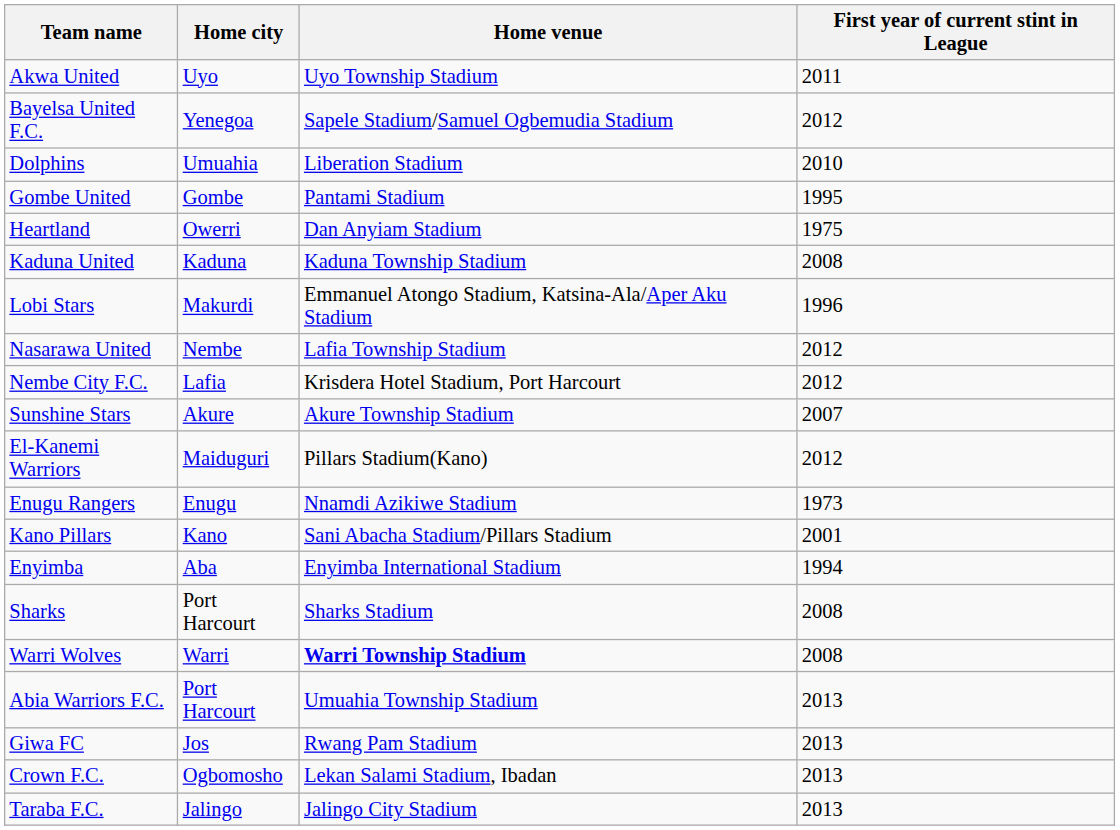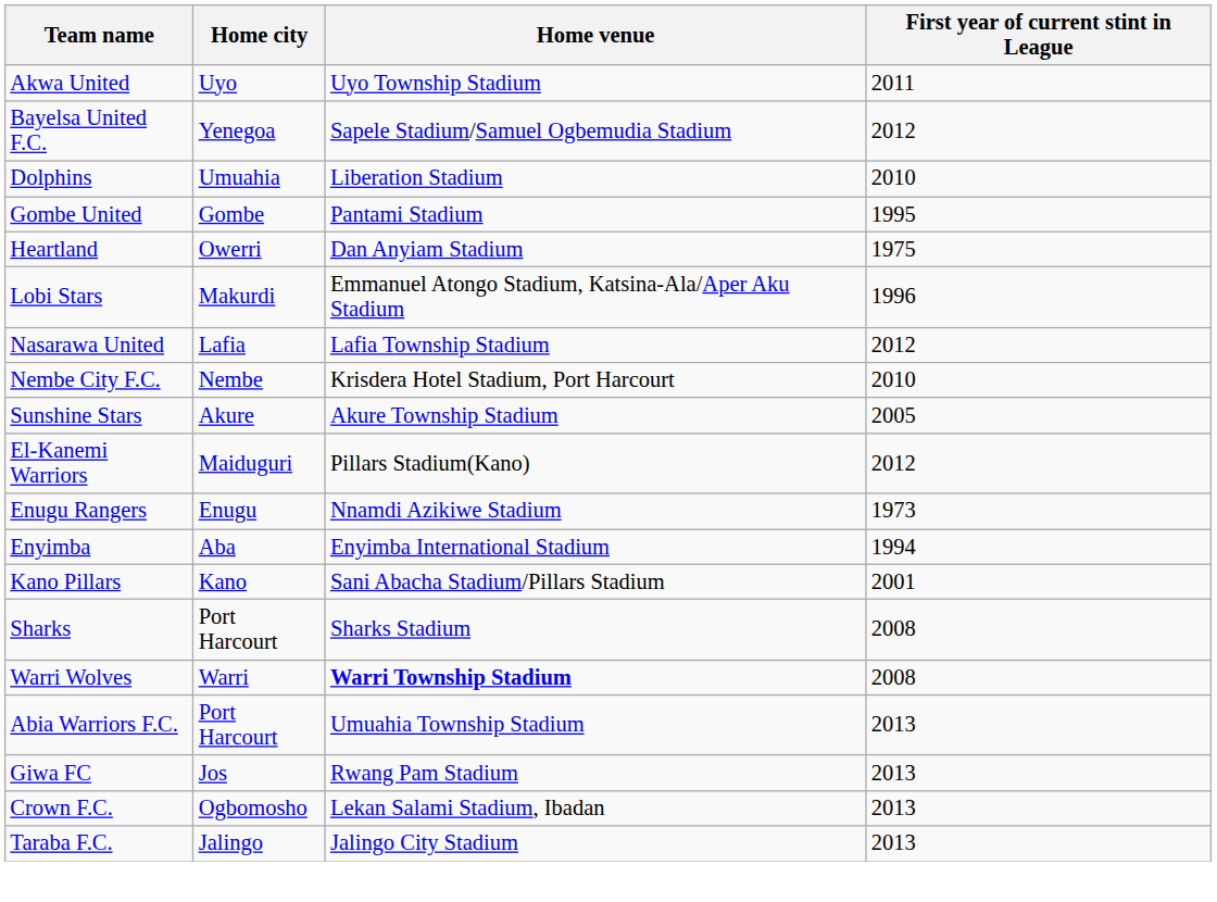 <table class="wikitable sortable">
 <tr>
 <th>Team name</th>
 <th>Home city</th>
 <th>Home venue</th>
 <th>First year of current stint in League</th>
 </tr>
 <tr>
 <td><a href='#'>Akwa United</a></td>
 <td><a href='#'>Uyo</a></td>
 <td><a href='#'>Uyo Township Stadium</a></td>
 <td>2011</td>
 </tr>
 <tr>
 <td><a href='#'>Bayelsa United F.C.</a></td>
 <td><a href='#'>Yenegoa</a></td>
 <td><a href='#'>Sapele Stadium</a>/<a href='#'>Samuel Ogbemudia Stadium</a></td>
 <td>2012</td>
 </tr>
 <tr>
 <td><a href='#'>Dolphins</a></td>
 <td><a href='#'>Umuahia</a></td>
 <td><a href='#'>Liberation Stadium</a></td>
 <td>2010</td>
 </tr>
 <tr>
 <td><a href='#'>Gombe United</a></td>
 <td><a href='#'>Gombe</a></td>
 <td><a href='#'>Pantami Stadium</a></td>
 <td>1995</td>
 </tr>
 <tr>
 <td><a href='#'>Heartland</a></td>
 <td><a href='#'>Owerri</a></td>
 <td><a href='#'>Dan Anyiam Stadium</a></td>
 <td>1975</td>
 </tr>
 <tr>
-<td><a href='#'>Kaduna United</a></td>
-<td><a href='#'>Kaduna</a></td>
-<td><a href='#'>Kaduna Township Stadium</a></td>
-<td>2008</td>
-</tr>
-<tr>
 <td><a href='#'>Lobi Stars</a></td>
 <td><a href='#'>Makurdi</a></td>
 <td>Emmanuel Atongo Stadium, Katsina-Ala/<a href='#'>Aper Aku Stadium</a></td>
 <td>1996</td>
 </tr>
 <tr>
 <td><a href='#'>Nasarawa United</a></td>
-<td><a href='#'>Nembe</a></td>
+<td><a href='#'>Lafia</a></td>
 <td><a href='#'>Lafia Township Stadium</a></td>
 <td>2012</td>
 </tr>
 <tr>
 <td><a href='#'>Nembe City F.C.</a></td>
-<td><a href='#'>Lafia</a></td>
+<td><a href='#'>Nembe</a></td>
 <td>Krisdera Hotel Stadium, Port Harcourt</td>
-<td>2012</td>
+<td>2010</td>
 </tr>
 <tr>
 <td><a href='#'>Sunshine Stars</a></td>
 <td><a href='#'>Akure</a></td>
 <td><a href='#'>Akure Township Stadium</a></td>
-<td>2007</td>
+<td>2005</td>
 </tr>
 <tr>
 <td><a href='#'>El-Kanemi Warriors</a></td>
 <td><a href='#'>Maiduguri</a></td>
 <td>Pillars Stadium(Kano)</td>
 <td>2012</td>
 </tr>
 <tr>
 <td><a href='#'>Enugu Rangers</a></td>
 <td><a href='#'>Enugu</a></td>
 <td><a href='#'>Nnamdi Azikiwe Stadium</a></td>
 <td>1973</td>
 </tr>
 <tr>
+<td><a href='#'>Enyimba</a></td>
+<td><a href='#'>Aba</a></td>
+<td><a href='#'>Enyimba International Stadium</a></td>
+<td>1994</td>
+</tr>
+<tr>
 <td><a href='#'>Kano Pillars</a></td>
 <td><a href='#'>Kano</a></td>
 <td><a href='#'>Sani Abacha Stadium</a>/Pillars Stadium</td>
 <td>2001</td>
-</tr>
-<tr>
-<td><a href='#'>Enyimba</a></td>
-<td><a href='#'>Aba</a></td>
-<td><a href='#'>Enyimba International Stadium</a></td>
-<td>1994</td>
 </tr>
 <tr>
 <td><a href='#'>Sharks</a></td>
 <td>Port Harcourt</td>
 <td><a href='#'>Sharks Stadium</a></td>
 <td>2008</td>
 </tr>
 <tr>
 <td><a href='#'>Warri Wolves</a></td>
 <td><a href='#'>Warri</a></td>
 <td><strong><a href='#'>Warri Township Stadium</a></strong></td>
 <td>2008</td>
 </tr>
 <tr>
 <td><a href='#'>Abia Warriors F.C.</a></td>
 <td><a href='#'>Port Harcourt</a></td>
 <td><a href='#'>Umuahia Township Stadium</a></td>
 <td>2013</td>
 </tr>
 <tr>
 <td><a href='#'>Giwa FC</a></td>
 <td><a href='#'>Jos</a></td>
 <td><a href='#'>Rwang Pam Stadium</a></td>
 <td>2013</td>
 </tr>
 <tr>
 <td><a href='#'>Crown F.C.</a></td>
 <td><a href='#'>Ogbomosho</a></td>
 <td><a href='#'>Lekan Salami Stadium</a>, Ibadan</td>
 <td>2013</td>
 </tr>
 <tr>
 <td><a href='#'>Taraba F.C.</a></td>
 <td><a href='#'>Jalingo</a></td>
 <td><a href='#'>Jalingo City Stadium</a></td>
 <td>2013</td>
 </tr>
 </table>
